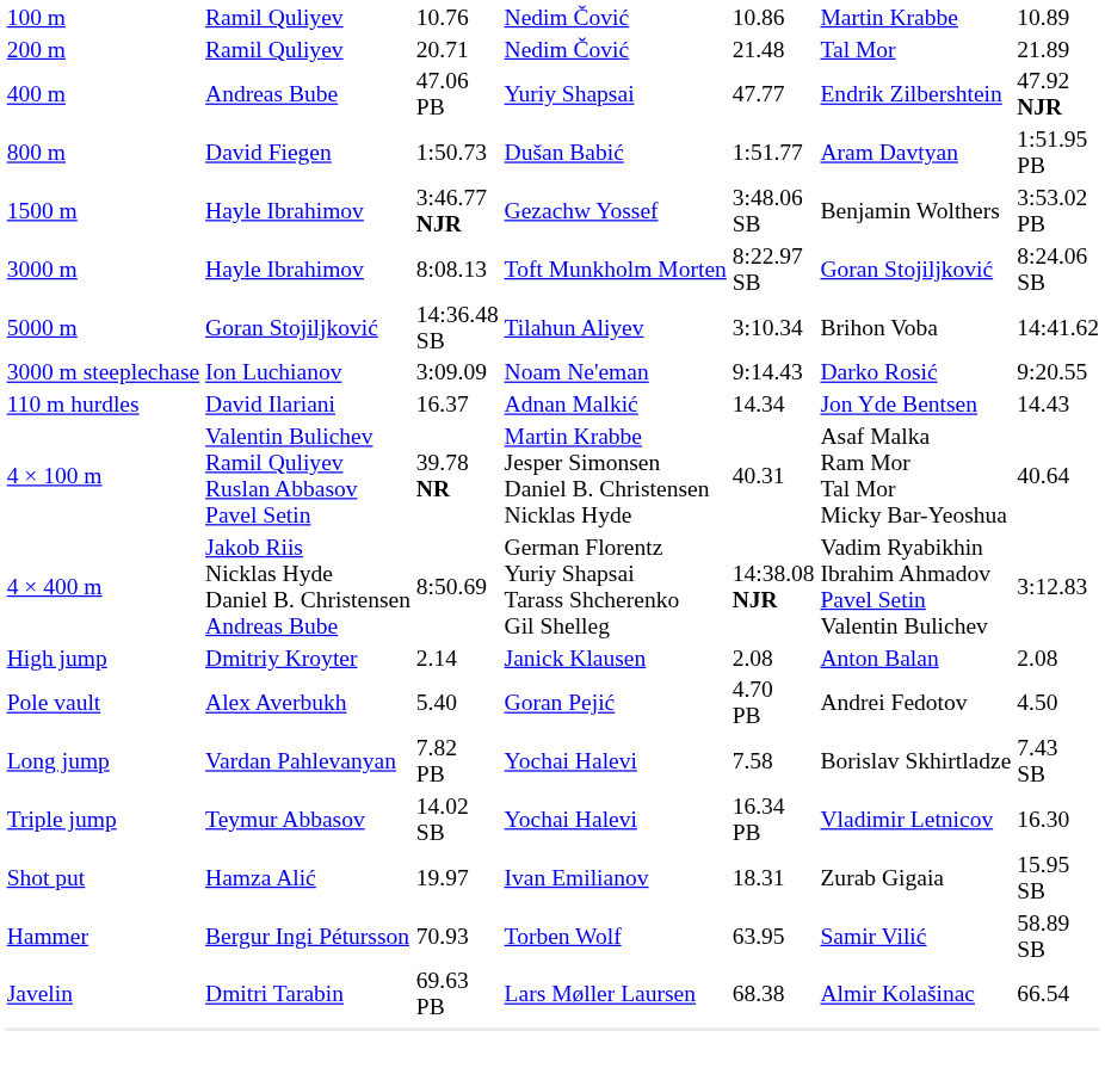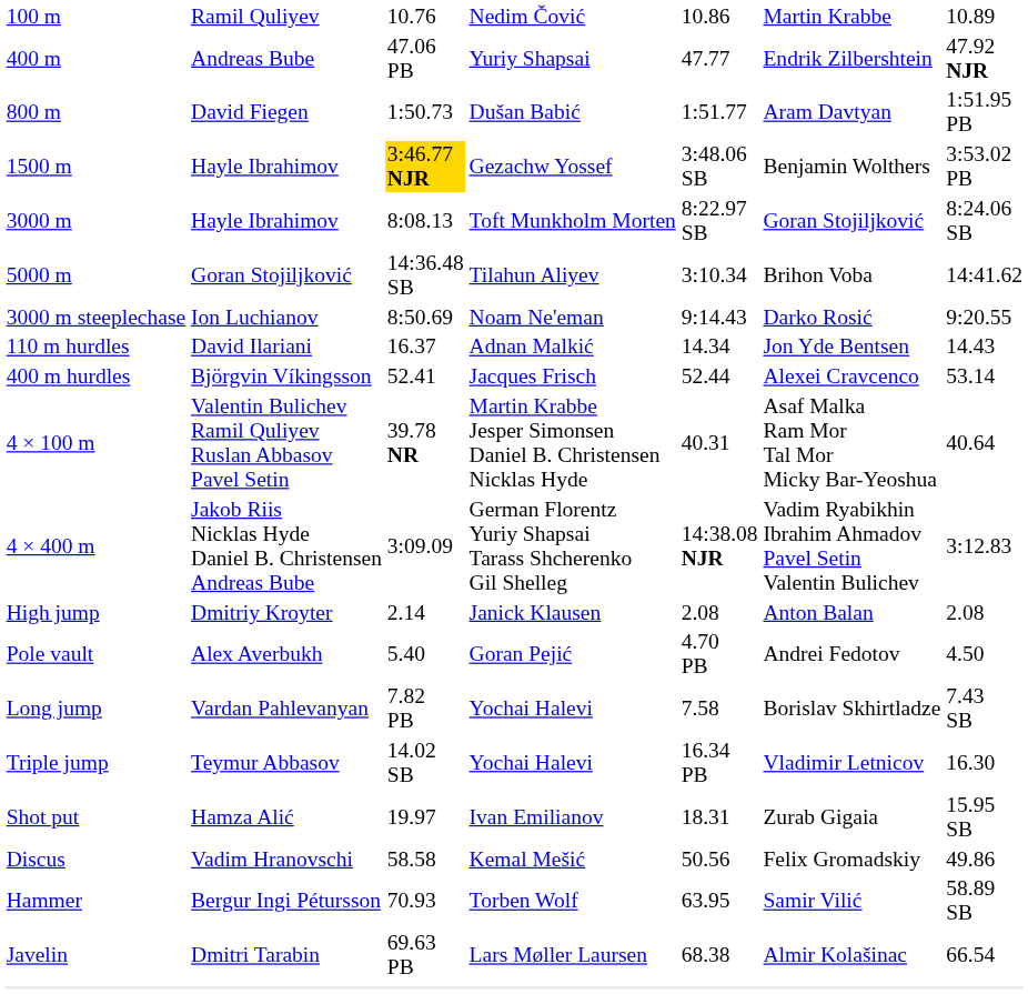 <table>
 <tr>
 <td><a href='#'>100 m</a></td>
 <td><a href='#'>Ramil Quliyev</a> <br></td>
 <td>10.76</td>
 <td><a href='#'>Nedim Čović</a> <br></td>
 <td>10.86</td>
 <td><a href='#'>Martin Krabbe</a> <br></td>
 <td>10.89</td>
-</tr>
-<tr>
-<td><a href='#'>200 m</a></td>
-<td><a href='#'>Ramil Quliyev</a> <br></td>
-<td>20.71</td>
-<td><a href='#'>Nedim Čović</a> <br></td>
-<td>21.48</td>
-<td><a href='#'>Tal Mor</a> <br></td>
-<td>21.89</td>
 </tr>
 <tr>
 <td><a href='#'>400 m</a></td>
 <td><a href='#'>Andreas Bube</a> <br></td>
 <td>47.06<br>PB</td>
 <td><a href='#'>Yuriy Shapsai</a> <br></td>
 <td>47.77</td>
 <td><a href='#'>Endrik Zilbershtein</a> <br></td>
 <td>47.92<br><strong>NJR</strong></td>
 </tr>
 <tr>
 <td><a href='#'>800 m</a></td>
 <td><a href='#'>David Fiegen</a> <br></td>
 <td>1:50.73</td>
 <td><a href='#'>Dušan Babić</a> <br></td>
 <td>1:51.77</td>
 <td><a href='#'>Aram Davtyan</a> <br></td>
 <td>1:51.95<br>PB</td>
 </tr>
 <tr>
 <td><a href='#'>1500 m</a></td>
 <td><a href='#'>Hayle Ibrahimov</a> <br></td>
-<td>3:46.77<br><strong>NJR</strong></td>
+<td style="background: gold;">3:46.77<br><strong>NJR</strong></td>
 <td><a href='#'>Gezachw Yossef</a> <br></td>
 <td>3:48.06<br>SB</td>
 <td>Benjamin Wolthers<br></td>
 <td>3:53.02<br>PB</td>
 </tr>
 <tr>
 <td><a href='#'>3000 m</a></td>
 <td><a href='#'>Hayle Ibrahimov</a> <br></td>
 <td>8:08.13</td>
 <td><a href='#'>Toft Munkholm Morten</a> <br></td>
 <td>8:22.97<br>SB</td>
 <td><a href='#'>Goran Stojiljković</a> <br></td>
 <td>8:24.06<br>SB</td>
 </tr>
 <tr>
 <td><a href='#'>5000 m</a></td>
 <td><a href='#'>Goran Stojiljković</a><br></td>
 <td>14:36.48<br>SB</td>
 <td><a href='#'>Tilahun Aliyev</a> <br></td>
 <td>3:10.34<br><strong></strong></td>
 <td>Brihon Voba <br></td>
 <td>14:41.62</td>
 </tr>
 <tr>
 <td><a href='#'>3000 m steeplechase</a></td>
 <td><a href='#'>Ion Luchianov</a><br></td>
-<td>3:09.09</td>
+<td>8:50.69</td>
 <td><a href='#'>Noam Ne'eman</a> <br></td>
 <td>9:14.43</td>
 <td><a href='#'>Darko Rosić</a> <br></td>
 <td>9:20.55</td>
 </tr>
 <tr>
 <td><a href='#'>110 m hurdles</a></td>
 <td><a href='#'>David Ilariani</a> <br></td>
 <td>16.37</td>
 <td><a href='#'>Adnan Malkić</a> <br></td>
 <td>14.34</td>
 <td><a href='#'>Jon Yde Bentsen</a> <br></td>
 <td>14.43</td>
 </tr>
 <tr>
+<td><a href='#'>400 m hurdles</a></td>
+<td><a href='#'>Björgvin Víkingsson</a> <br></td>
+<td>52.41</td>
+<td><a href='#'>Jacques Frisch</a> <br></td>
+<td>52.44</td>
+<td><a href='#'>Alexei Cravcenco</a> <br></td>
+<td>53.14</td>
+</tr>
+<tr>
 <td><a href='#'>4 × 100 m</a></td>
 <td><a href='#'>Valentin Bulichev</a><br><a href='#'>Ramil Quliyev</a><br><a href='#'>Ruslan Abbasov</a><br><a href='#'>Pavel Setin</a> <br></td>
 <td>39.78<br><strong>NR</strong></td>
 <td><a href='#'>Martin Krabbe</a><br>Jesper Simonsen<br>Daniel B. Christensen<br>Nicklas Hyde <br></td>
 <td>40.31</td>
 <td>Asaf Malka<br>Ram Mor<br>Tal Mor<br>Micky Bar-Yeoshua<br></td>
 <td>40.64</td>
 </tr>
 <tr>
 <td><a href='#'>4 × 400 m</a></td>
 <td><a href='#'>Jakob Riis</a><br>Nicklas Hyde<br>Daniel B. Christensen<br><a href='#'>Andreas Bube</a><br></td>
-<td>8:50.69</td>
+<td>3:09.09</td>
 <td>German Florentz<br>Yuriy Shapsai<br>Tarass Shcherenko<br>Gil Shelleg<br></td>
 <td>14:38.08<br><strong>NJR</strong></td>
 <td>Vadim Ryabikhin<br>Ibrahim Ahmadov<br><a href='#'>Pavel Setin</a><br>Valentin Bulichev<br></td>
 <td>3:12.83</td>
 </tr>
 <tr>
 <td><a href='#'>High jump</a></td>
 <td><a href='#'>Dmitriy Kroyter</a> <br></td>
 <td>2.14</td>
 <td><a href='#'>Janick Klausen</a> <br></td>
 <td>2.08</td>
 <td><a href='#'>Anton Balan</a> <br></td>
 <td>2.08</td>
 </tr>
 <tr>
 <td><a href='#'>Pole vault</a></td>
 <td><a href='#'>Alex Averbukh</a> <br></td>
 <td>5.40</td>
 <td><a href='#'>Goran Pejić</a> <br></td>
 <td>4.70<br>PB</td>
 <td>Andrei Fedotov <br></td>
 <td>4.50</td>
 </tr>
 <tr>
 <td><a href='#'>Long jump</a></td>
 <td><a href='#'>Vardan Pahlevanyan</a> <br></td>
 <td>7.82<br>PB</td>
 <td><a href='#'>Yochai Halevi</a> <br></td>
 <td>7.58</td>
 <td>Borislav Skhirtladze <br></td>
 <td>7.43<br>SB</td>
 </tr>
 <tr>
 <td><a href='#'>Triple jump</a></td>
 <td><a href='#'>Teymur Abbasov</a> <br></td>
 <td>14.02<br>SB</td>
 <td><a href='#'>Yochai Halevi</a> <br></td>
 <td>16.34<br>PB</td>
 <td><a href='#'>Vladimir Letnicov</a> <br></td>
 <td>16.30</td>
 </tr>
 <tr>
 <td><a href='#'>Shot put</a></td>
 <td><a href='#'>Hamza Alić</a> <br></td>
 <td>19.97</td>
 <td><a href='#'>Ivan Emilianov</a> <br></td>
 <td>18.31</td>
 <td>Zurab Gigaia <br></td>
 <td>15.95<br>SB</td>
 </tr>
 <tr>
+<td><a href='#'>Discus</a></td>
+<td><a href='#'>Vadim Hranovschi</a> <br></td>
+<td>58.58</td>
+<td><a href='#'>Kemal Mešić</a> <br></td>
+<td>50.56</td>
+<td>Felix Gromadskiy <br></td>
+<td>49.86</td>
+</tr>
+<tr>
 <td><a href='#'>Hammer</a></td>
 <td><a href='#'>Bergur Ingi Pétursson</a> <br></td>
 <td>70.93</td>
 <td><a href='#'>Torben Wolf</a> <br></td>
 <td>63.95</td>
 <td><a href='#'>Samir Vilić</a> <br></td>
 <td>58.89<br>SB</td>
 </tr>
 <tr>
 <td><a href='#'>Javelin</a></td>
 <td><a href='#'>Dmitri Tarabin</a> <br></td>
 <td>69.63<br>PB</td>
 <td><a href='#'>Lars Møller Laursen</a> <br></td>
 <td>68.38</td>
 <td><a href='#'>Almir Kolašinac</a> <br></td>
 <td>66.54</td>
 </tr>
 <tr>
 </tr>
 <tr bgcolor= e8e8e8>
 <td colspan=7></td>
 </tr>
 </table>
